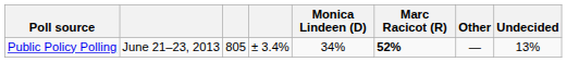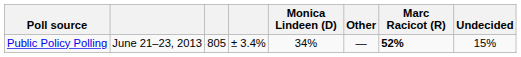 <table class="wikitable">
 <tr valign= bottom>
 <th>Poll source</th>
 <th></th>
 <th></th>
 <th></th>
 <th style="width:100px;">Monica<br>Lindeen (D)</th>
+<th>Other</th>
 <th style="width:100px;">Marc<br>Racicot (R)</th>
-<th>Other</th>
 <th>Undecided</th>
 </tr>
 <tr>
 <td><a href='#'>Public Policy Polling</a></td>
 <td align=center>June 21–23, 2013</td>
 <td align=center>805</td>
 <td align=center>± 3.4%</td>
 <td align=center>34%</td>
+<td align=center>—</td>
 <td><strong>52%</strong></td>
-<td align=center>—</td>
-<td align=center>13%</td>
+<td align=center>15%</td>
 </tr>
 </table>
